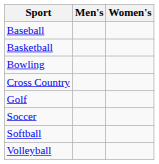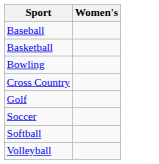 <table class="wikitable" style=>
 <tr>
 <th>Sport</th>
-<th>Men's</th>
 <th>Women's</th>
 </tr>
 <tr>
 <td><a href='#'>Baseball</a></td>
 <td></td>
-<td></td>
 </tr>
 <tr>
 <td><a href='#'>Basketball</a></td>
-<td></td>
 <td></td>
 </tr>
 <tr>
 <td><a href='#'>Bowling</a></td>
 <td></td>
-<td></td>
 </tr>
 <tr>
 <td><a href='#'>Cross Country</a></td>
-<td></td>
 <td></td>
 </tr>
 <tr>
 <td><a href='#'>Golf</a></td>
 <td></td>
-<td></td>
 </tr>
 <tr>
 <td><a href='#'>Soccer</a></td>
-<td></td>
 <td></td>
 </tr>
 <tr>
 <td><a href='#'>Softball</a></td>
 <td></td>
-<td></td>
 </tr>
 <tr>
 <td><a href='#'>Volleyball</a></td>
 <td></td>
-<td></td>
 </tr>
 </table>
